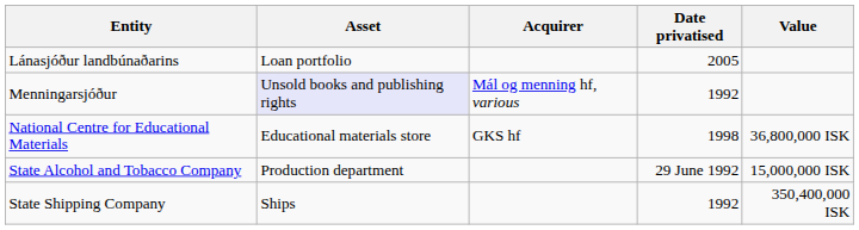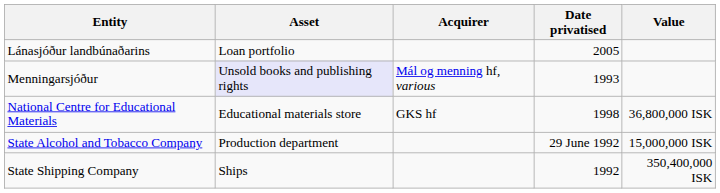 <table class="sortable wikitable">
 <tr>
 <th>Entity</th>
 <th>Asset</th>
 <th>Acquirer</th>
 <th>Date privatised</th>
 <th>Value</th>
 </tr>
 <tr>
 <td>Lánasjóður landbúnaðarins</td>
 <td>Loan portfolio</td>
 <td></td>
 <td style="text-align: right;">2005</td>
 <td></td>
 </tr>
 <tr>
 <td>Menningarsjóður</td>
 <td style="background: lavender;">Unsold books and publishing rights</td>
 <td><a href='#'>Mál og menning</a> hf, <em>various</em></td>
-<td style="text-align: right;">1992</td>
+<td style="text-align: right;">1993</td>
 <td></td>
 </tr>
 <tr>
 <td><a href='#'>National Centre for Educational Materials</a></td>
 <td>Educational materials store</td>
 <td>GKS hf</td>
 <td style="text-align: right;">1998</td>
 <td style="text-align: right;">36,800,000 ISK</td>
 </tr>
 <tr>
 <td><a href='#'>State Alcohol and Tobacco Company</a></td>
 <td>Production department</td>
 <td></td>
 <td style="text-align: right;">29 June 1992</td>
 <td style="text-align: right;">15,000,000 ISK</td>
 </tr>
 <tr>
 <td>State Shipping Company</td>
 <td>Ships</td>
 <td></td>
 <td style="text-align: right;">1992</td>
 <td style="text-align: right;">350,400,000 ISK</td>
 </tr>
 </table>
